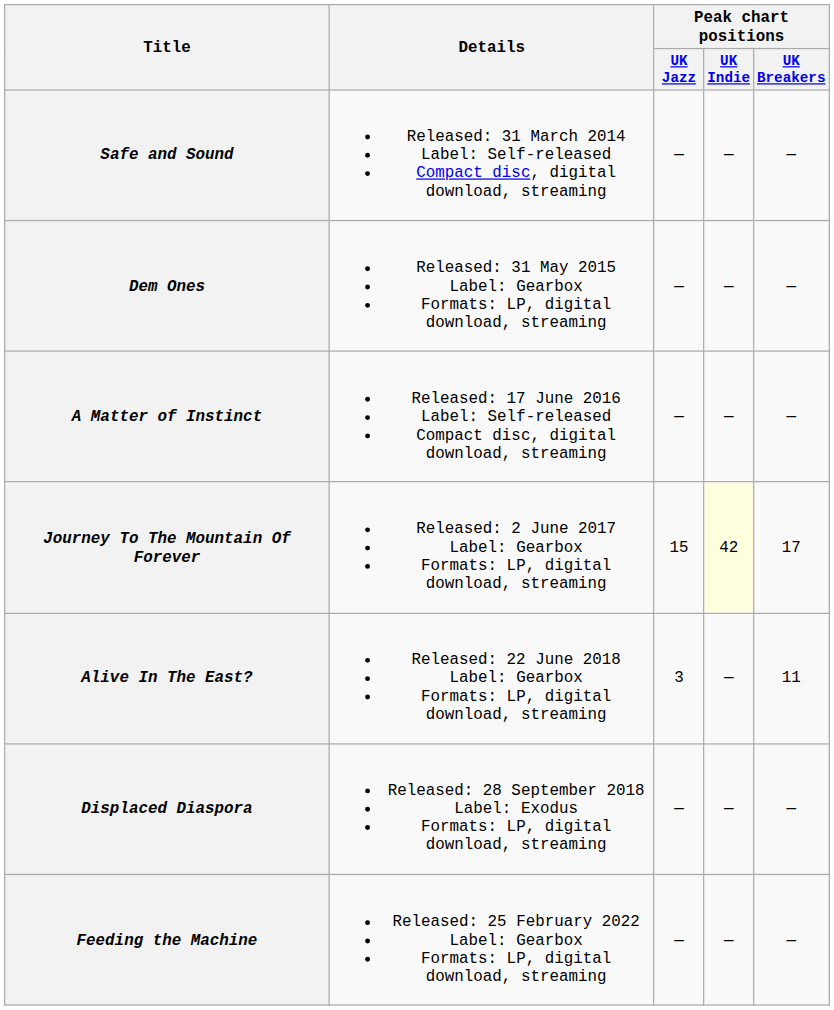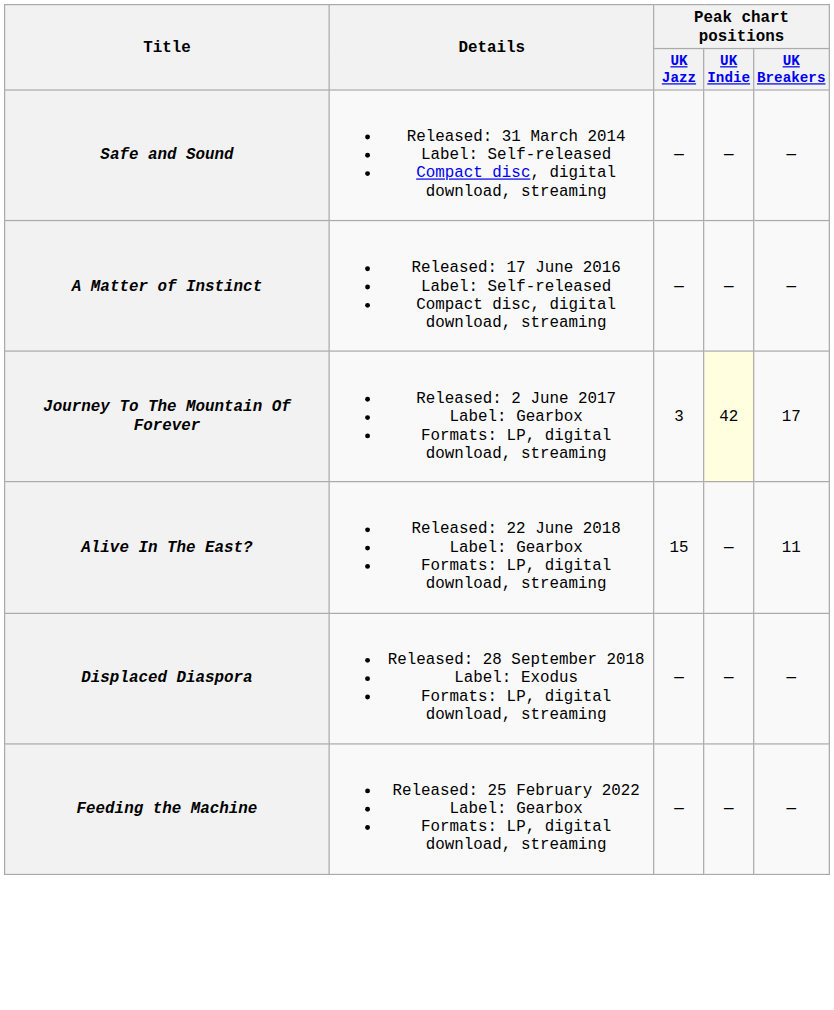 <table class="wikitable plainrowheaders" style="text-align:center;" border="1">
 <tr>
 <th scope="col" rowspan="2" style="width:20em;">Title</th>
 <th scope="col" rowspan="2" style="width:20em;">Details</th>
 <th scope="col" colspan="3">Peak chart positions</th>
 </tr>
 <tr>
 <th scope="col" style="width:3em;font-size:90%;"><a href='#'>UK<br>Jazz</a><br></th>
 <th scope="col" style="width:3em;font-size:90%;"><a href='#'>UK<br>Indie</a><br></th>
 <th scope="col" style="width:3em;font-size:90%;"><a href='#'>UK<br>Breakers</a><br></th>
 </tr>
 <tr>
 <th scope="row"><em>Safe and Sound</em><br></th>
 <td><br><ul><li>Released: 31 March 2014</li><li>Label: Self-released</li><li><a href='#'>Compact disc</a>, digital download, streaming</li></ul></td>
 <td>—</td>
 <td>—</td>
 <td>—</td>
 </tr>
 <tr>
-<th scope="row"><em>Dem Ones</em><br></th>
-<td><br><ul><li>Released: 31 May 2015</li><li>Label: Gearbox</li><li>Formats: LP, digital download, streaming</li></ul></td>
-<td>—</td>
-<td>—</td>
-<td>—</td>
-</tr>
-<tr>
 <th scope="row"><em>A Matter of Instinct</em><br></th>
 <td><br><ul><li>Released: 17 June 2016</li><li>Label: Self-released</li><li>Compact disc, digital download, streaming</li></ul></td>
 <td>—</td>
 <td>—</td>
 <td>—</td>
 </tr>
 <tr>
 <th scope="row"><em>Journey To The Mountain Of Forever</em><br></th>
 <td><br><ul><li>Released: 2 June 2017</li><li>Label: Gearbox</li><li>Formats: LP, digital download, streaming</li></ul></td>
-<td>15</td>
+<td>3</td>
 <td style="background: lightyellow;">42</td>
 <td>17</td>
 </tr>
 <tr>
 <th scope="row"><em>Alive In The East?</em><br></th>
 <td><br><ul><li>Released: 22 June 2018</li><li>Label: Gearbox</li><li>Formats: LP, digital download, streaming</li></ul></td>
-<td>3</td>
+<td>15</td>
 <td>—</td>
 <td>11</td>
 </tr>
 <tr>
 <th scope="row"><em>Displaced Diaspora</em><br></th>
 <td><br><ul><li>Released: 28 September 2018</li><li>Label: Exodus</li><li>Formats: LP, digital download, streaming</li></ul></td>
 <td>—</td>
 <td>—</td>
 <td>—</td>
 </tr>
 <tr>
 <th scope="row"><em>Feeding the Machine</em><br></th>
 <td><br><ul><li>Released: 25 February 2022</li><li>Label: Gearbox</li><li>Formats: LP, digital download, streaming</li></ul></td>
 <td>—</td>
 <td>—</td>
 <td>—</td>
 </tr>
 </table>
